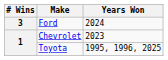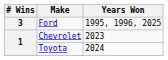 <table class="wikitable" style="font-size: 95%;">
 <tr>
 <th># Wins</th>
 <th>Make</th>
 <th>Years Won</th>
 </tr>
 <tr>
 <th>3</th>
 <td> <a href='#'>Ford</a></td>
-<td>2024</td>
+<td>1995, 1996, 2025</td>
 </tr>
 <tr>
 <th rowspan="2">1</th>
 <td> <a href='#'>Chevrolet</a></td>
 <td>2023</td>
 </tr>
 <tr>
 <td> <a href='#'>Toyota</a></td>
-<td>1995, 1996, 2025</td>
+<td>2024</td>
 </tr>
 </table>
